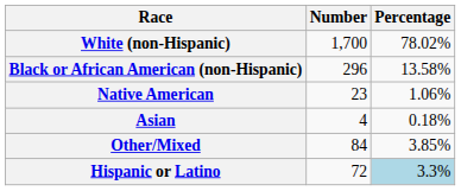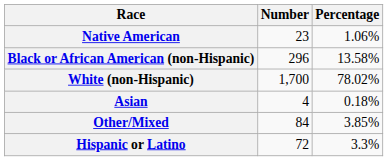 <table class="wikitable" style="text-align:right">
 <tr>
 <th scope="col">Race</th>
 <th scope="col">Number</th>
 <th scope="col">Percentage</th>
 </tr>
 <tr>
-<th scope="row"><a href='#'>White</a> (non-Hispanic)</th>
-<td>1,700</td>
-<td>78.02%</td>
+<th scope="row"><a href='#'>Native American</a></th>
+<td>23</td>
+<td>1.06%</td>
 </tr>
 <tr>
 <th scope="row"><a href='#'>Black or African American</a> (non-Hispanic)</th>
 <td>296</td>
 <td>13.58%</td>
 </tr>
 <tr>
-<th scope="row"><a href='#'>Native American</a></th>
-<td>23</td>
-<td>1.06%</td>
+<th scope="row"><a href='#'>White</a> (non-Hispanic)</th>
+<td>1,700</td>
+<td>78.02%</td>
 </tr>
 <tr>
 <th scope="row"><a href='#'>Asian</a></th>
 <td>4</td>
 <td>0.18%</td>
 </tr>
 <tr>
 <th scope="row"><a href='#'>Other/Mixed</a></th>
 <td>84</td>
 <td>3.85%</td>
 </tr>
 <tr>
 <th scope="row"><a href='#'>Hispanic</a> or <a href='#'>Latino</a></th>
 <td>72</td>
-<td style="background: lightblue;">3.3%</td>
+<td>3.3%</td>
 </tr>
 </table>
